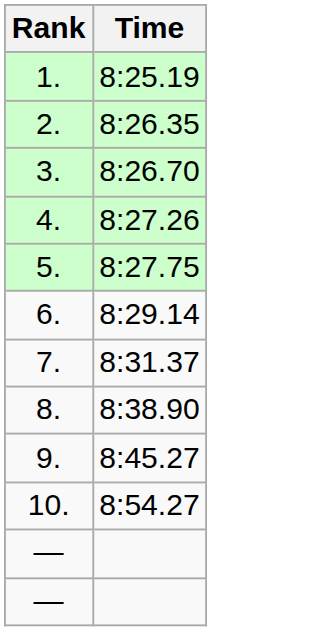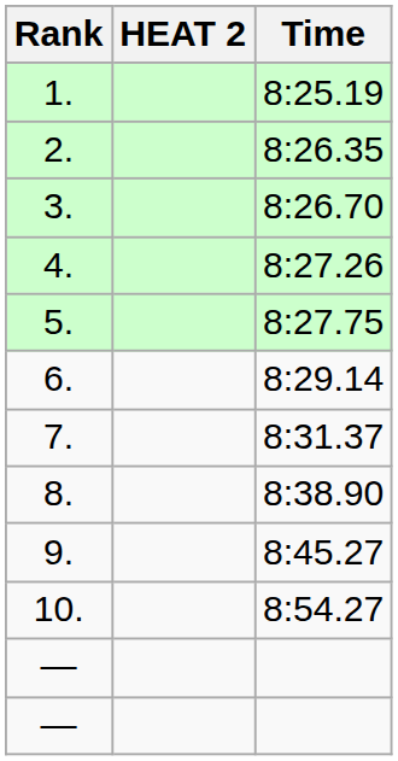 <table class="wikitable" style="text-align:center">
 <tr>
 <th>Rank</th>
+<th>HEAT 2</th>
 <th>Time</th>
 </tr>
 <tr style="background:#ccffcc;">
 <td>1.</td>
+<td align=left></td>
 <td>8:25.19</td>
 </tr>
 <tr style="background:#ccffcc;">
 <td>2.</td>
+<td align=left></td>
 <td>8:26.35</td>
 </tr>
 <tr style="background:#ccffcc;">
 <td>3.</td>
+<td align=left></td>
 <td>8:26.70</td>
 </tr>
 <tr style="background:#ccffcc;">
 <td>4.</td>
+<td align=left></td>
 <td>8:27.26</td>
 </tr>
 <tr style="background:#ccffcc;">
 <td>5.</td>
+<td align=left></td>
 <td>8:27.75</td>
 </tr>
 <tr>
 <td>6.</td>
+<td align=left></td>
 <td>8:29.14</td>
 </tr>
 <tr>
 <td>7.</td>
+<td align=left></td>
 <td>8:31.37</td>
 </tr>
 <tr>
 <td>8.</td>
+<td align=left></td>
 <td>8:38.90</td>
 </tr>
 <tr>
 <td>9.</td>
+<td align=left></td>
 <td>8:45.27</td>
 </tr>
 <tr>
 <td>10.</td>
+<td align=left></td>
 <td>8:54.27</td>
 </tr>
 <tr>
 <td>—</td>
+<td align=left></td>
 <td></td>
 </tr>
 <tr>
 <td>—</td>
+<td align=left></td>
 <td></td>
 </tr>
 </table>
